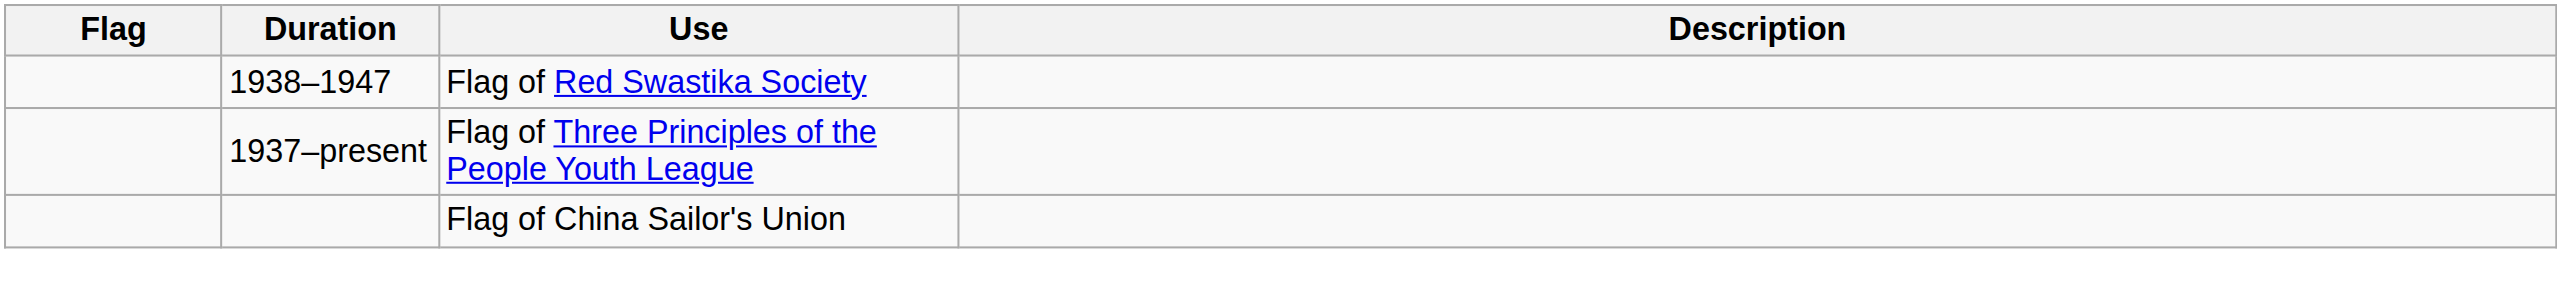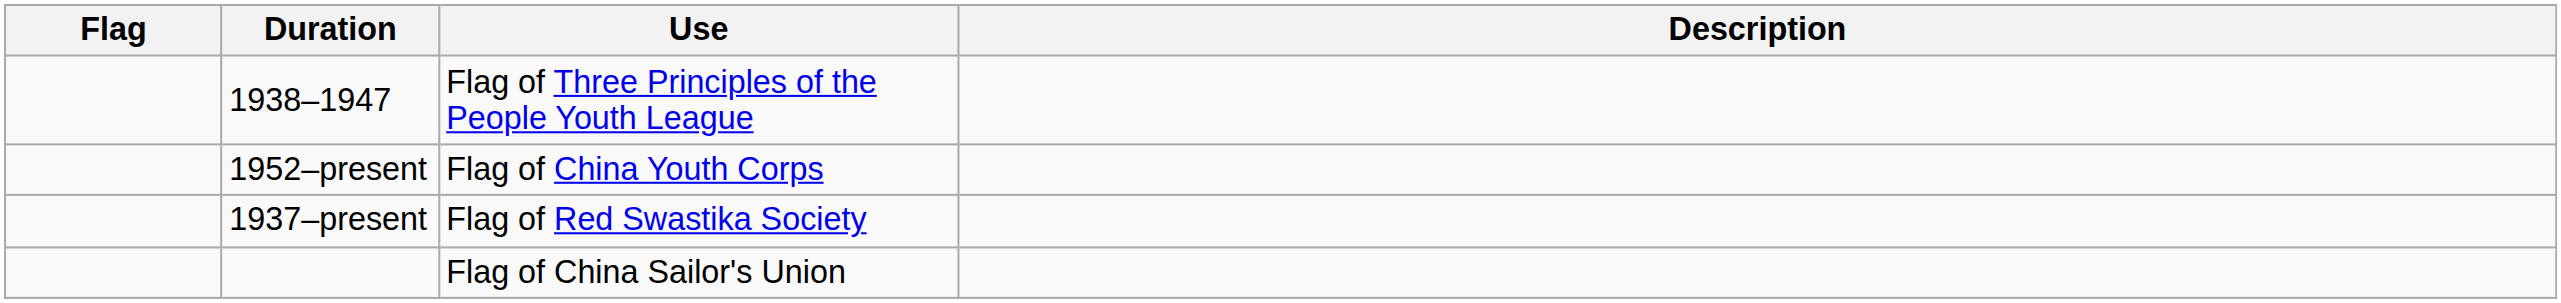 <table class="wikitable" width="100%">
 <tr>
 <th style="width:100px;">Flag</th>
 <th style="width:100px;">Duration</th>
 <th style="width:250px;">Use</th>
 <th style="min-width:250px">Description</th>
 </tr>
 <tr>
 <td></td>
 <td>1938–1947</td>
-<td>Flag of <a href='#'>Red Swastika Society</a></td>
+<td>Flag of <a href='#'>Three Principles of the People Youth League</a></td>
+<td></td>
+</tr>
+<tr>
+<td></td>
+<td>1952–present</td>
+<td>Flag of <a href='#'>China Youth Corps</a></td>
 <td></td>
 </tr>
 <tr>
 <td></td>
 <td>1937–present</td>
-<td>Flag of <a href='#'>Three Principles of the People Youth League</a></td>
+<td>Flag of <a href='#'>Red Swastika Society</a></td>
 <td></td>
 </tr>
 <tr>
 <td></td>
 <td></td>
 <td>Flag of China Sailor's Union</td>
 <td></td>
 </tr>
 </table>
